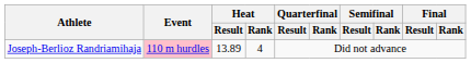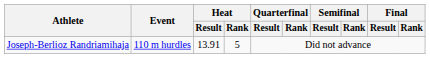 <table class="wikitable" style="font-size:90%">
 <tr>
 <th rowspan="2">Athlete</th>
 <th rowspan="2">Event</th>
 <th colspan="2">Heat</th>
 <th colspan="2">Quarterfinal</th>
 <th colspan="2">Semifinal</th>
 <th colspan="2">Final</th>
 </tr>
 <tr style="font-size:95%">
 <th>Result</th>
 <th>Rank</th>
 <th>Result</th>
 <th>Rank</th>
 <th>Result</th>
 <th>Rank</th>
 <th>Result</th>
 <th>Rank</th>
 </tr>
 <tr align=center>
 <td align=left><a href='#'>Joseph-Berlioz Randriamihaja</a></td>
-<td align=left style="background: pink;"><a href='#'>110 m hurdles</a></td>
-<td>13.89</td>
-<td>4</td>
+<td align=left><a href='#'>110 m hurdles</a></td>
+<td>13.91</td>
+<td>5</td>
 <td colspan=6>Did not advance</td>
 </tr>
 </table>
